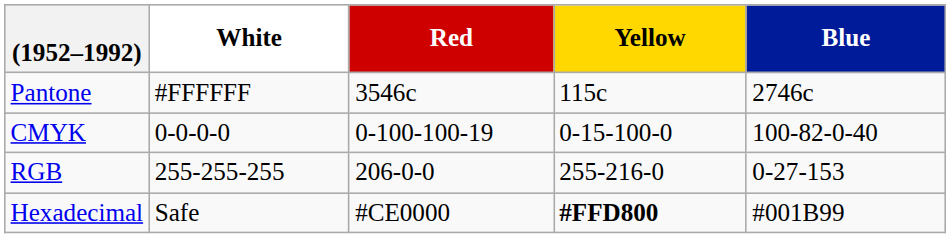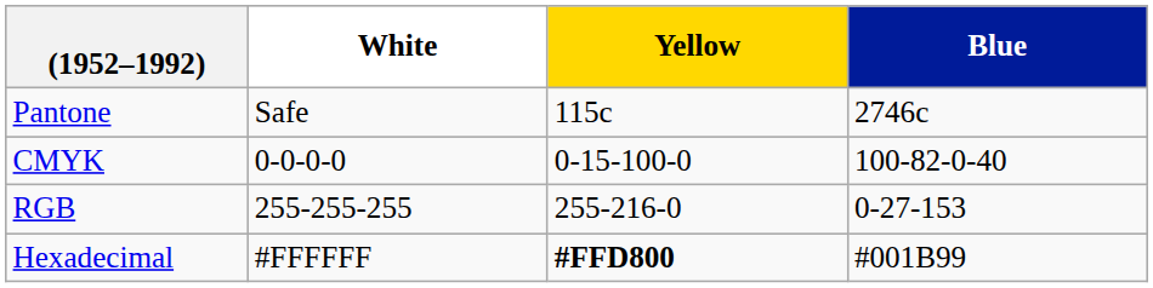 <table class="wikitable" width="600px" border="1" cellpadding="2" cellspacing="0" style="background: #f9f9f9; border: 1px solid #aaaaaa; border-collapse: collapse; white-space: nowrap; text-align: left">
 <tr style="text-align: center; background: #eee">
 <th><br>(1952–1992)</th>
 <th style="background:#FFFFFF; color:#000; width:150px">White</th>
-<th style="background:#CE0000; color:#FFF; width:150px">Red</th>
 <th style="background:#FFD800; color:#000; width:150px">Yellow</th>
 <th style="background:#001B99; color:#FFF; width:150px">Blue</th>
 </tr>
 <tr>
 <td><a href='#'>Pantone</a></td>
-<td>#FFFFFF</td>
-<td>3546c</td>
+<td>Safe</td>
 <td>115c</td>
 <td>2746c</td>
 </tr>
 <tr>
 <td><a href='#'>CMYK</a></td>
 <td>0-0-0-0</td>
-<td>0-100-100-19</td>
 <td>0-15-100-0</td>
 <td>100-82-0-40</td>
 </tr>
 <tr>
 <td><a href='#'>RGB</a></td>
 <td>255-255-255</td>
-<td>206-0-0</td>
 <td>255-216-0</td>
 <td>0-27-153</td>
 </tr>
 <tr>
 <td><a href='#'>Hexadecimal</a></td>
-<td>Safe</td>
-<td>#CE0000</td>
+<td>#FFFFFF</td>
 <td><strong>#FFD800</strong></td>
 <td>#001B99</td>
 </tr>
 </table>
